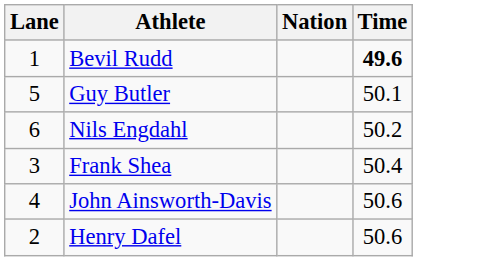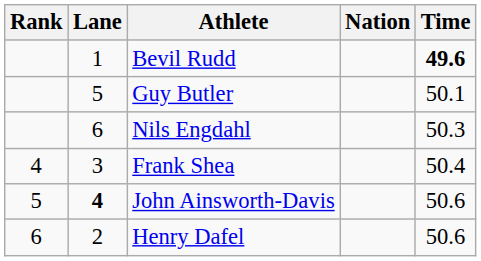 <table class="wikitable sortable" style="text-align:center">
 <tr>
+<th>Rank</th>
 <th>Lane</th>
 <th>Athlete</th>
 <th>Nation</th>
 <th>Time</th>
 </tr>
 <tr>
+<td></td>
 <td>1</td>
 <td align="left"><a href='#'>Bevil Rudd</a></td>
 <td align=left></td>
 <td><strong>49.6</strong></td>
 </tr>
 <tr>
+<td></td>
 <td>5</td>
 <td align="left"><a href='#'>Guy Butler</a></td>
 <td align=left></td>
 <td>50.1</td>
 </tr>
 <tr>
+<td></td>
 <td>6</td>
 <td align="left"><a href='#'>Nils Engdahl</a></td>
 <td align=left></td>
-<td>50.2</td>
+<td>50.3</td>
 </tr>
 <tr>
+<td>4</td>
 <td>3</td>
 <td align="left"><a href='#'>Frank Shea</a></td>
 <td align=left></td>
 <td>50.4</td>
 </tr>
 <tr>
-<td>4</td>
+<td>5</td>
+<td><strong>4</strong></td>
 <td align="left"><a href='#'>John Ainsworth-Davis</a></td>
 <td align=left></td>
 <td>50.6</td>
 </tr>
 <tr>
+<td>6</td>
 <td>2</td>
 <td align="left"><a href='#'>Henry Dafel</a></td>
 <td align=left></td>
 <td>50.6</td>
 </tr>
 </table>
